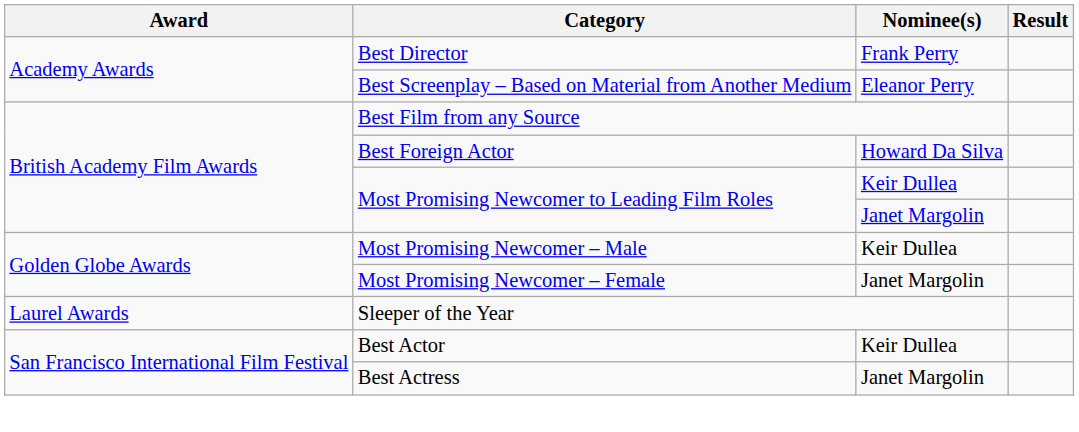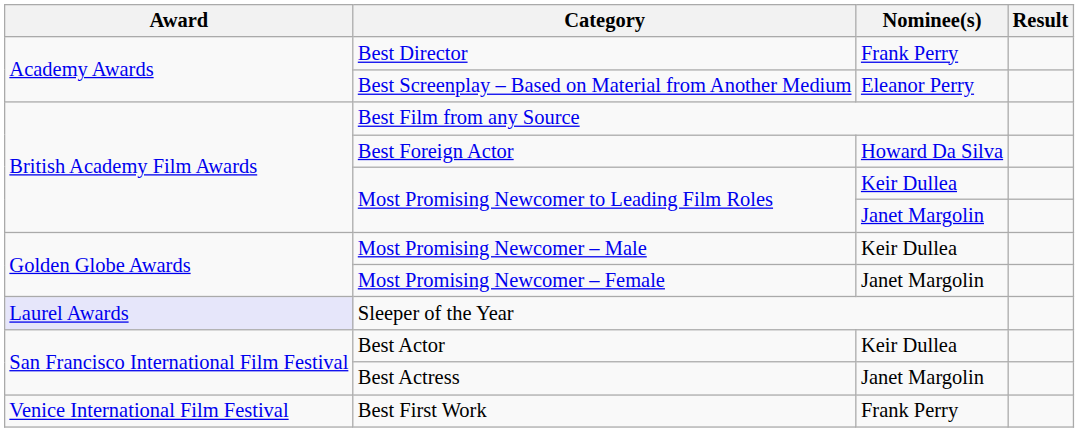 <table class="wikitable plainrowheaders">
 <tr>
 <th>Award</th>
 <th>Category</th>
 <th>Nominee(s)</th>
 <th>Result</th>
 </tr>
 <tr>
 <td rowspan="2"><a href='#'>Academy Awards</a></td>
 <td><a href='#'>Best Director</a></td>
 <td><a href='#'>Frank Perry</a></td>
 <td></td>
 </tr>
 <tr>
 <td><a href='#'>Best Screenplay – Based on Material from Another Medium</a></td>
 <td><a href='#'>Eleanor Perry</a></td>
 <td></td>
 </tr>
 <tr>
 <td rowspan="4"><a href='#'>British Academy Film Awards</a></td>
 <td colspan="2"><a href='#'>Best Film from any Source</a></td>
 <td></td>
 </tr>
 <tr>
 <td><a href='#'>Best Foreign Actor</a></td>
 <td><a href='#'>Howard Da Silva</a></td>
 <td></td>
 </tr>
 <tr>
 <td rowspan="2"><a href='#'>Most Promising Newcomer to Leading Film Roles</a></td>
 <td><a href='#'>Keir Dullea</a></td>
 <td></td>
 </tr>
 <tr>
 <td><a href='#'>Janet Margolin</a></td>
 <td></td>
 </tr>
 <tr>
 <td rowspan="2"><a href='#'>Golden Globe Awards</a></td>
 <td><a href='#'>Most Promising Newcomer – Male</a></td>
 <td>Keir Dullea</td>
 <td></td>
 </tr>
 <tr>
 <td><a href='#'>Most Promising Newcomer – Female</a></td>
 <td>Janet Margolin</td>
 <td></td>
 </tr>
 <tr>
-<td><a href='#'>Laurel Awards</a></td>
+<td style="background: lavender;"><a href='#'>Laurel Awards</a></td>
 <td colspan="2">Sleeper of the Year</td>
 <td></td>
 </tr>
 <tr>
 <td rowspan="2"><a href='#'>San Francisco International Film Festival</a></td>
 <td>Best Actor</td>
 <td>Keir Dullea</td>
 <td></td>
 </tr>
 <tr>
 <td>Best Actress</td>
 <td>Janet Margolin</td>
 <td></td>
 </tr>
+<tr>
+<td><a href='#'>Venice International Film Festival</a></td>
+<td>Best First Work</td>
+<td>Frank Perry</td>
+<td></td>
+</tr>
 </table>
